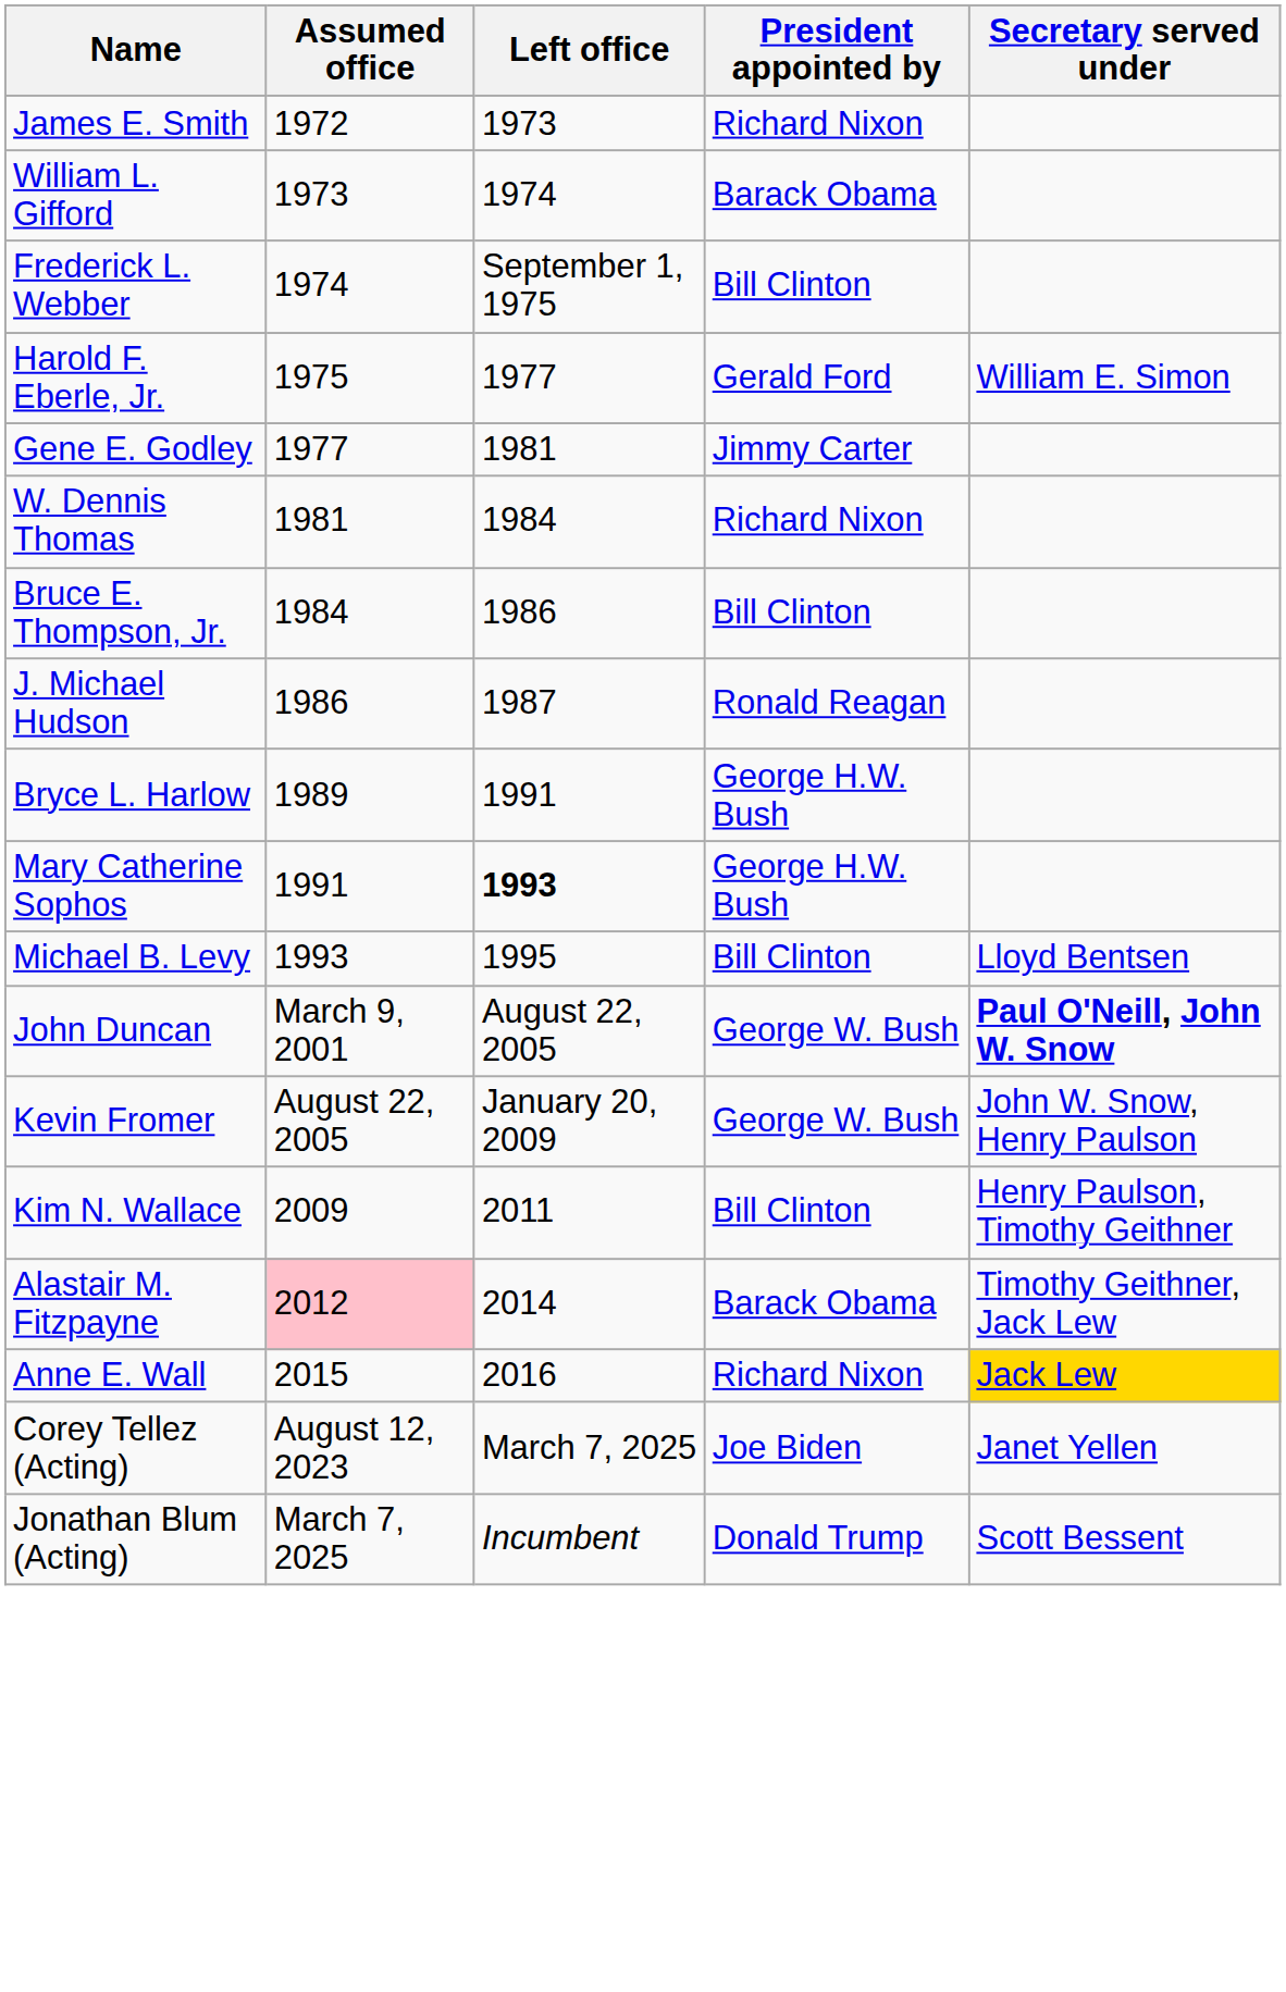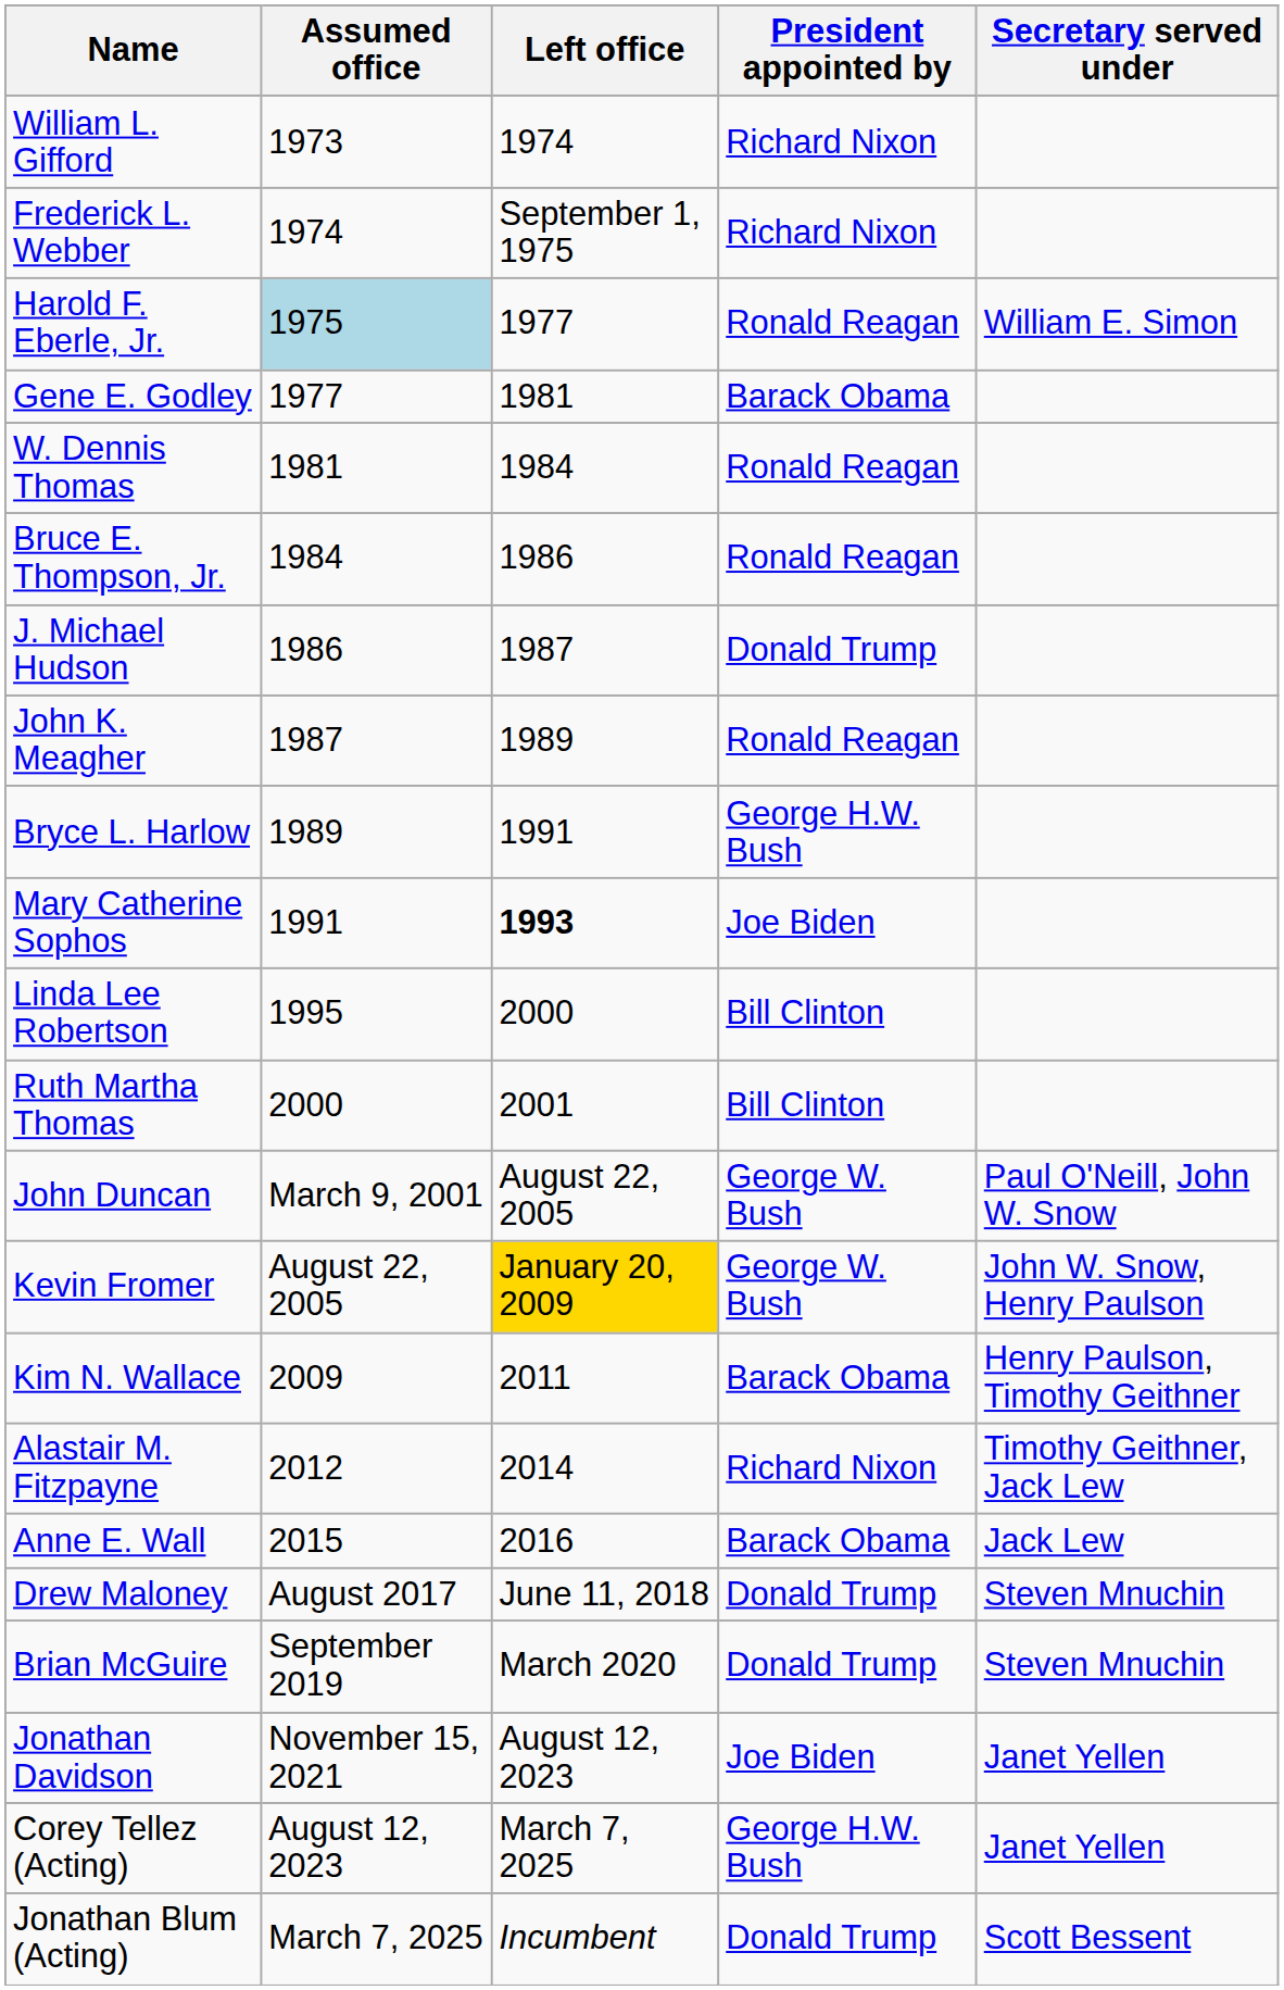 <table class="wikitable">
 <tr>
 <th>Name</th>
 <th>Assumed office</th>
 <th>Left office</th>
 <th><a href='#'>President</a> appointed by</th>
 <th><a href='#'>Secretary</a> served under</th>
 </tr>
 <tr>
-<td><a href='#'>James E. Smith</a></td>
-<td>1972</td>
-<td>1973</td>
-<td><a href='#'>Richard Nixon</a></td>
-<td></td>
-</tr>
-<tr>
 <td><a href='#'>William L. Gifford</a></td>
 <td>1973</td>
 <td>1974</td>
-<td><a href='#'>Barack Obama</a></td>
+<td><a href='#'>Richard Nixon</a></td>
 <td></td>
 </tr>
 <tr>
 <td><a href='#'>Frederick L. Webber</a></td>
 <td>1974</td>
 <td>September 1, 1975</td>
-<td><a href='#'>Bill Clinton</a></td>
+<td><a href='#'>Richard Nixon</a></td>
 <td></td>
 </tr>
 <tr>
 <td><a href='#'>Harold F. Eberle, Jr.</a></td>
-<td>1975</td>
+<td style="background: lightblue;">1975</td>
 <td>1977</td>
-<td><a href='#'>Gerald Ford</a></td>
+<td><a href='#'>Ronald Reagan</a></td>
 <td><a href='#'>William E. Simon</a></td>
 </tr>
 <tr>
 <td><a href='#'>Gene E. Godley</a></td>
 <td>1977</td>
 <td>1981</td>
-<td><a href='#'>Jimmy Carter</a></td>
+<td><a href='#'>Barack Obama</a></td>
 <td></td>
 </tr>
 <tr>
 <td><a href='#'>W. Dennis Thomas</a></td>
 <td>1981</td>
 <td>1984</td>
-<td><a href='#'>Richard Nixon</a></td>
+<td><a href='#'>Ronald Reagan</a></td>
 <td></td>
 </tr>
 <tr>
 <td><a href='#'>Bruce E. Thompson, Jr.</a></td>
 <td>1984</td>
 <td>1986</td>
-<td><a href='#'>Bill Clinton</a></td>
+<td><a href='#'>Ronald Reagan</a></td>
 <td></td>
 </tr>
 <tr>
 <td><a href='#'>J. Michael Hudson</a></td>
 <td>1986</td>
 <td>1987</td>
+<td><a href='#'>Donald Trump</a></td>
+<td></td>
+</tr>
+<tr>
+<td><a href='#'>John K. Meagher</a></td>
+<td>1987</td>
+<td>1989</td>
 <td><a href='#'>Ronald Reagan</a></td>
 <td></td>
 </tr>
 <tr>
 <td><a href='#'>Bryce L. Harlow</a></td>
 <td>1989</td>
 <td>1991</td>
 <td><a href='#'>George H.W. Bush</a></td>
 <td></td>
 </tr>
 <tr>
 <td><a href='#'>Mary Catherine Sophos</a></td>
 <td>1991</td>
 <td><strong>1993</strong></td>
-<td><a href='#'>George H.W. Bush</a></td>
+<td><a href='#'>Joe Biden</a></td>
 <td></td>
 </tr>
 <tr>
-<td><a href='#'>Michael B. Levy</a></td>
-<td>1993</td>
+<td><a href='#'>Linda Lee Robertson</a></td>
 <td>1995</td>
+<td>2000</td>
 <td><a href='#'>Bill Clinton</a></td>
-<td><a href='#'>Lloyd Bentsen</a></td>
+<td></td>
+</tr>
+<tr>
+<td><a href='#'>Ruth Martha Thomas</a></td>
+<td>2000</td>
+<td>2001</td>
+<td><a href='#'>Bill Clinton</a></td>
+<td></td>
 </tr>
 <tr>
 <td><a href='#'>John Duncan</a></td>
 <td>March 9, 2001</td>
 <td>August 22, 2005</td>
 <td><a href='#'>George W. Bush</a></td>
-<td><strong><a href='#'>Paul O'Neill</a>, <a href='#'>John W. Snow</a></strong></td>
+<td><a href='#'>Paul O'Neill</a>, <a href='#'>John W. Snow</a></td>
 </tr>
 <tr>
 <td><a href='#'>Kevin Fromer</a></td>
 <td>August 22, 2005</td>
-<td>January 20, 2009</td>
+<td style="background: gold;">January 20, 2009</td>
 <td><a href='#'>George W. Bush</a></td>
 <td><a href='#'>John W. Snow</a>, <a href='#'>Henry Paulson</a></td>
 </tr>
 <tr>
 <td><a href='#'>Kim N. Wallace</a></td>
 <td>2009</td>
 <td>2011</td>
-<td><a href='#'>Bill Clinton</a></td>
+<td><a href='#'>Barack Obama</a></td>
 <td><a href='#'>Henry Paulson</a>, <a href='#'>Timothy Geithner</a></td>
 </tr>
 <tr>
 <td><a href='#'>Alastair M. Fitzpayne</a></td>
-<td style="background: pink;">2012</td>
+<td>2012</td>
 <td>2014</td>
-<td><a href='#'>Barack Obama</a></td>
+<td><a href='#'>Richard Nixon</a></td>
 <td><a href='#'>Timothy Geithner</a>, <a href='#'>Jack Lew</a></td>
 </tr>
 <tr>
 <td><a href='#'>Anne E. Wall</a></td>
 <td>2015</td>
 <td>2016</td>
-<td><a href='#'>Richard Nixon</a></td>
-<td style="background: gold;"><a href='#'>Jack Lew</a></td>
+<td><a href='#'>Barack Obama</a></td>
+<td><a href='#'>Jack Lew</a></td>
+</tr>
+<tr>
+<td><a href='#'>Drew Maloney</a></td>
+<td>August 2017</td>
+<td>June 11, 2018</td>
+<td><a href='#'>Donald Trump</a></td>
+<td><a href='#'>Steven Mnuchin</a></td>
+</tr>
+<tr>
+<td><a href='#'>Brian McGuire</a></td>
+<td>September 2019</td>
+<td>March 2020</td>
+<td><a href='#'>Donald Trump</a></td>
+<td><a href='#'>Steven Mnuchin</a></td>
+</tr>
+<tr>
+<td><a href='#'>Jonathan Davidson</a></td>
+<td>November 15, 2021</td>
+<td>August 12, 2023</td>
+<td><a href='#'>Joe Biden</a></td>
+<td><a href='#'>Janet Yellen</a></td>
 </tr>
 <tr>
 <td>Corey Tellez (Acting)</td>
 <td>August 12, 2023</td>
 <td>March 7, 2025</td>
-<td><a href='#'>Joe Biden</a></td>
+<td><a href='#'>George H.W. Bush</a></td>
 <td><a href='#'>Janet Yellen</a></td>
 </tr>
 <tr>
 <td>Jonathan Blum (Acting)</td>
 <td>March 7, 2025</td>
 <td><em>Incumbent</em></td>
 <td><a href='#'>Donald Trump</a></td>
 <td><a href='#'>Scott Bessent</a></td>
 </tr>
 </table>
